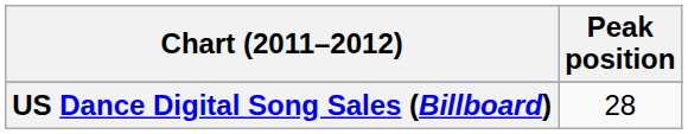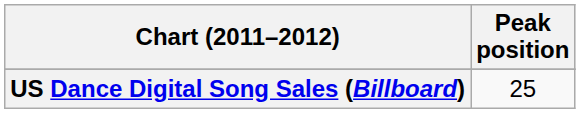 <table class="wikitable sortable plainrowheaders" style="text-align:center">
 <tr>
 <th scope="col">Chart (2011–2012)</th>
 <th scope="col">Peak<br>position</th>
 </tr>
 <tr>
 </tr>
 <tr>
 </tr>
 <tr>
 <th scope="row">US <a href='#'>Dance Digital Song Sales</a> (<em><a href='#'>Billboard</a></em>)</th>
-<td>28</td>
+<td>25</td>
 </tr>
 </table>
